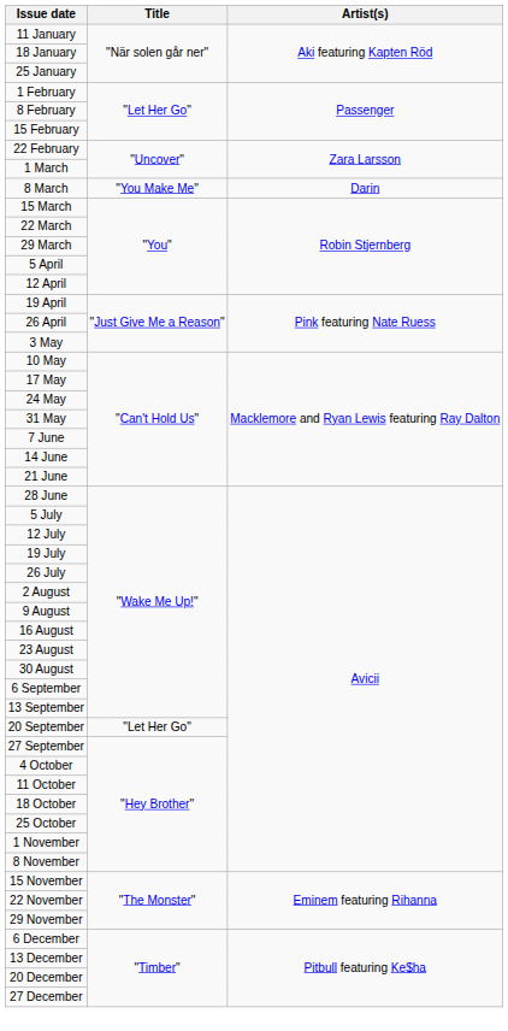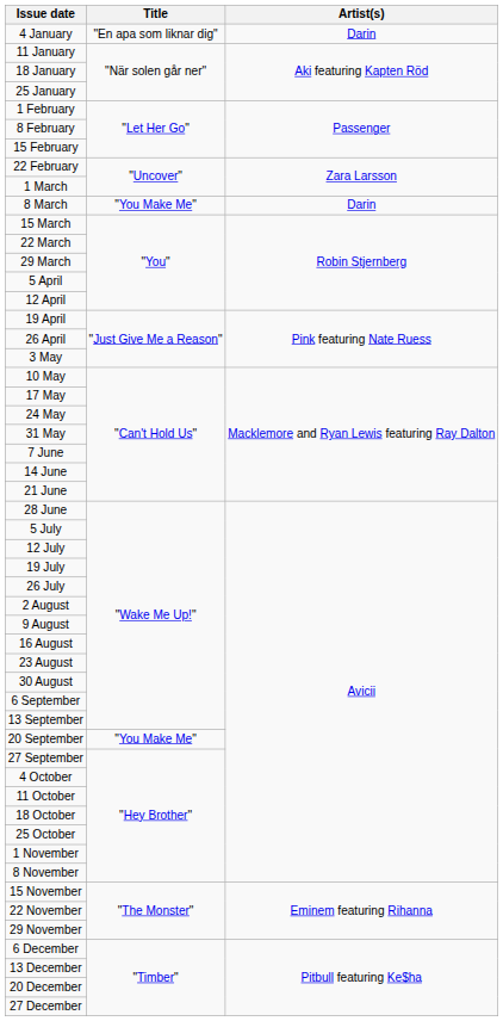 <table class="wikitable" style="text-align:center;">
 <tr>
 <th>Issue date</th>
 <th>Title</th>
 <th>Artist(s)</th>
+</tr>
+<tr>
+<td>4 January</td>
+<td>"En apa som liknar dig"</td>
+<td><a href='#'>Darin</a></td>
 </tr>
 <tr>
 <td>11 January</td>
 <td rowspan='3'>"När solen går ner"</td>
 <td rowspan='3'><a href='#'>Aki</a> featuring <a href='#'>Kapten Röd</a></td>
 </tr>
 <tr>
 <td>18 January</td>
 </tr>
 <tr>
 <td>25 January</td>
 </tr>
 <tr>
 <td>1 February</td>
 <td rowspan='3'>"<a href='#'>Let Her Go</a>"</td>
 <td rowspan='3'><a href='#'>Passenger</a></td>
 </tr>
 <tr>
 <td>8 February</td>
 </tr>
 <tr>
 <td>15 February</td>
 </tr>
 <tr>
 <td>22 February</td>
 <td rowspan='2'>"<a href='#'>Uncover</a>"</td>
 <td rowspan='2'><a href='#'>Zara Larsson</a></td>
 </tr>
 <tr>
 <td>1 March</td>
 </tr>
 <tr>
 <td>8 March</td>
 <td>"<a href='#'>You Make Me</a>"</td>
 <td><a href='#'>Darin</a></td>
 </tr>
 <tr>
 <td>15 March</td>
 <td rowspan='5'>"<a href='#'>You</a>"</td>
 <td rowspan='5'><a href='#'>Robin Stjernberg</a></td>
 </tr>
 <tr>
 <td>22 March</td>
 </tr>
 <tr>
 <td>29 March</td>
 </tr>
 <tr>
 <td>5 April</td>
 </tr>
 <tr>
 <td>12 April</td>
 </tr>
 <tr>
 <td>19 April</td>
 <td rowspan='3'>"<a href='#'>Just Give Me a Reason</a>"</td>
 <td rowspan='3'><a href='#'>Pink</a> featuring <a href='#'>Nate Ruess</a></td>
 </tr>
 <tr>
 <td>26 April</td>
 </tr>
 <tr>
 <td>3 May</td>
 </tr>
 <tr>
 <td>10 May</td>
 <td rowspan='7'>"<a href='#'>Can't Hold Us</a>"</td>
 <td rowspan='7'><a href='#'>Macklemore</a> and <a href='#'>Ryan Lewis</a> featuring <a href='#'>Ray Dalton</a></td>
 </tr>
 <tr>
 <td>17 May</td>
 </tr>
 <tr>
 <td>24 May</td>
 </tr>
 <tr>
 <td>31 May</td>
 </tr>
 <tr>
 <td>7 June</td>
 </tr>
 <tr>
 <td>14 June</td>
 </tr>
 <tr>
 <td>21 June</td>
 </tr>
 <tr>
 <td>28 June</td>
 <td rowspan='12'>"<a href='#'>Wake Me Up!</a>"</td>
 <td rowspan='20'><a href='#'>Avicii</a></td>
 </tr>
 <tr>
 <td>5 July</td>
 </tr>
 <tr>
 <td>12 July</td>
 </tr>
 <tr>
 <td>19 July</td>
 </tr>
 <tr>
 <td>26 July</td>
 </tr>
 <tr>
 <td>2 August</td>
 </tr>
 <tr>
 <td>9 August</td>
 </tr>
 <tr>
 <td>16 August</td>
 </tr>
 <tr>
 <td>23 August</td>
 </tr>
 <tr>
 <td>30 August</td>
 </tr>
 <tr>
 <td>6 September</td>
 </tr>
 <tr>
 <td>13 September</td>
 </tr>
 <tr>
 <td>20 September</td>
-<td>"Let Her Go"</td>
+<td>"<a href='#'>You Make Me</a>"</td>
 </tr>
 <tr>
 <td>27 September</td>
 <td rowspan='7'>"<a href='#'>Hey Brother</a>"</td>
 </tr>
 <tr>
 <td>4 October</td>
 </tr>
 <tr>
 <td>11 October</td>
 </tr>
 <tr>
 <td>18 October</td>
 </tr>
 <tr>
 <td>25 October</td>
 </tr>
 <tr>
 <td>1 November</td>
 </tr>
 <tr>
 <td>8 November</td>
 </tr>
 <tr>
 <td>15 November</td>
 <td rowspan='3'>"<a href='#'>The Monster</a>"</td>
 <td rowspan='3'><a href='#'>Eminem</a> featuring <a href='#'>Rihanna</a></td>
 </tr>
 <tr>
 <td>22 November</td>
 </tr>
 <tr>
 <td>29 November</td>
 </tr>
 <tr>
 <td>6 December</td>
 <td rowspan='4'>"<a href='#'>Timber</a>"</td>
 <td rowspan='4'><a href='#'>Pitbull</a> featuring <a href='#'>Ke$ha</a></td>
 </tr>
 <tr>
 <td>13 December</td>
 </tr>
 <tr>
 <td>20 December</td>
 </tr>
 <tr>
 <td>27 December</td>
 </tr>
 </table>
